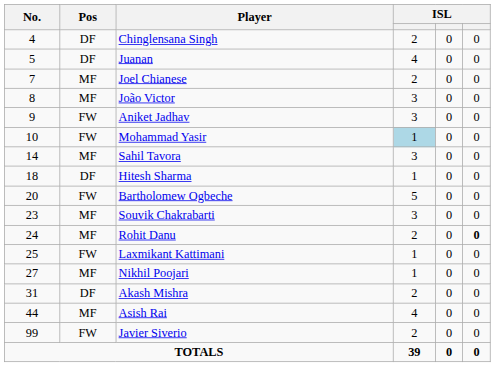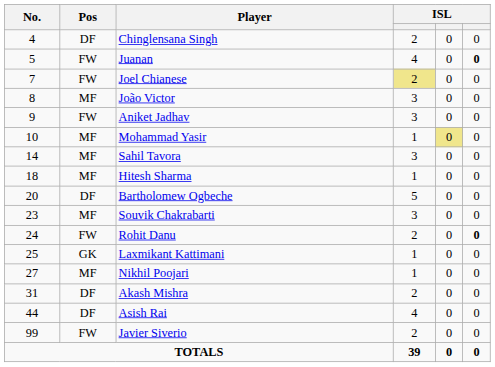 <table class="wikitable" style="font-size: 100%; text-align: center;width:50%;">
 <tr>
 <th rowspan="2">No.</th>
 <th rowspan="2">Pos</th>
 <th rowspan="2">Player</th>
 <th colspan="3">ISL</th>
 </tr>
 <tr>
 <th></th>
 <th></th>
 <th></th>
 </tr>
 <tr>
 <td>4</td>
 <td>DF</td>
 <td align=left> <a href='#'>Chinglensana Singh</a></td>
 <td>2</td>
 <td>0</td>
 <td>0</td>
 </tr>
 <tr>
 <td>5</td>
-<td>DF</td>
+<td>FW</td>
 <td align=left> <a href='#'>Juanan</a></td>
 <td>4</td>
 <td>0</td>
-<td>0</td>
+<td><strong>0</strong></td>
 </tr>
 <tr>
 <td>7</td>
-<td>MF</td>
+<td>FW</td>
 <td align=left> <a href='#'>Joel Chianese</a></td>
-<td>2</td>
+<td style="background: khaki;">2</td>
 <td>0</td>
 <td>0</td>
 </tr>
 <tr>
 <td>8</td>
 <td>MF</td>
 <td align=left> <a href='#'>João Victor</a></td>
 <td>3</td>
 <td>0</td>
 <td>0</td>
 </tr>
 <tr>
 <td>9</td>
 <td>FW</td>
 <td align=left> <a href='#'>Aniket Jadhav</a></td>
 <td>3</td>
 <td>0</td>
 <td>0</td>
 </tr>
 <tr>
 <td>10</td>
-<td>FW</td>
+<td>MF</td>
 <td align=left> <a href='#'>Mohammad Yasir</a></td>
-<td style="background: lightblue;">1</td>
-<td>0</td>
+<td>1</td>
+<td style="background: khaki;">0</td>
 <td>0</td>
 </tr>
 <tr>
 <td>14</td>
 <td>MF</td>
 <td align=left> <a href='#'>Sahil Tavora</a></td>
 <td>3</td>
 <td>0</td>
 <td>0</td>
 </tr>
 <tr>
 <td>18</td>
-<td>DF</td>
+<td>MF</td>
 <td align=left> <a href='#'>Hitesh Sharma</a></td>
 <td>1</td>
 <td>0</td>
 <td>0</td>
 </tr>
 <tr>
 <td>20</td>
-<td>FW</td>
+<td>DF</td>
 <td align=left> <a href='#'>Bartholomew Ogbeche</a></td>
 <td>5</td>
 <td>0</td>
 <td>0</td>
 </tr>
 <tr>
 <td>23</td>
 <td>MF</td>
 <td align=left> <a href='#'>Souvik Chakrabarti</a></td>
 <td>3</td>
 <td>0</td>
 <td>0</td>
 </tr>
 <tr>
 <td>24</td>
-<td>MF</td>
+<td>FW</td>
 <td align=left> <a href='#'>Rohit Danu</a></td>
 <td>2</td>
 <td>0</td>
 <td><strong>0</strong></td>
 </tr>
 <tr>
 <td>25</td>
-<td>FW</td>
+<td>GK</td>
 <td align=left> <a href='#'>Laxmikant Kattimani</a></td>
 <td>1</td>
 <td>0</td>
 <td>0</td>
 </tr>
 <tr>
 <td>27</td>
 <td>MF</td>
 <td align=left> <a href='#'>Nikhil Poojari</a></td>
 <td>1</td>
 <td>0</td>
 <td>0</td>
 </tr>
 <tr>
 <td>31</td>
 <td>DF</td>
 <td align=left> <a href='#'>Akash Mishra</a></td>
 <td>2</td>
 <td>0</td>
 <td>0</td>
 </tr>
 <tr>
 <td>44</td>
-<td>MF</td>
+<td>DF</td>
 <td align=left> <a href='#'>Asish Rai</a></td>
 <td>4</td>
 <td>0</td>
 <td>0</td>
 </tr>
 <tr>
 <td>99</td>
 <td>FW</td>
 <td align=left> <a href='#'>Javier Siverio</a></td>
 <td>2</td>
 <td>0</td>
 <td>0</td>
 </tr>
 <tr>
 <td colspan=3><strong>TOTALS</strong></td>
 <td><strong>39</strong></td>
 <td><strong>0</strong></td>
 <td><strong>0</strong></td>
 </tr>
 </table>
